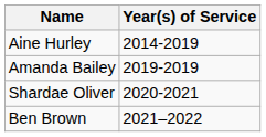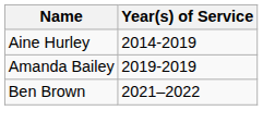 <table class="wikitable">
 <tr>
 <th>Name</th>
 <th>Year(s) of Service</th>
 </tr>
 <tr>
 <td>Aine Hurley</td>
 <td>2014-2019</td>
 </tr>
 <tr>
 <td>Amanda Bailey</td>
 <td>2019-2019</td>
 </tr>
 <tr>
-<td>Shardae Oliver</td>
-<td>2020-2021</td>
-</tr>
-<tr>
 <td>Ben Brown</td>
 <td>2021–2022</td>
 </tr>
 </table>
